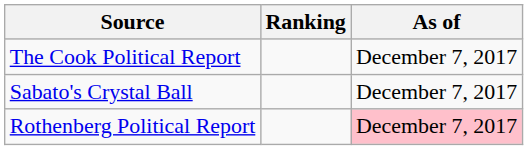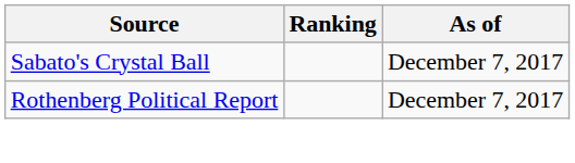 <table class="wikitable">
 <tr>
 <th>Source</th>
 <th>Ranking</th>
 <th>As of</th>
-</tr>
-<tr>
-<td><a href='#'>The Cook Political Report</a></td>
-<td></td>
-<td>December 7, 2017</td>
 </tr>
 <tr>
 <td><a href='#'>Sabato's Crystal Ball</a></td>
 <td></td>
 <td>December 7, 2017</td>
 </tr>
 <tr>
 <td><a href='#'>Rothenberg Political Report</a></td>
 <td></td>
-<td style="background: pink;">December 7, 2017</td>
+<td>December 7, 2017</td>
 </tr>
 </table>
